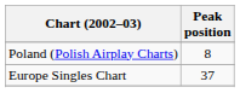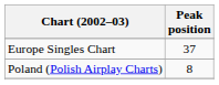 <table class="wikitable sortable">
 <tr>
 <th align="left">Chart (2002–03)</th>
 <th align="center">Peak<br>position</th>
 </tr>
 <tr>
 </tr>
 <tr>
 </tr>
 <tr>
+<td align="left">Europe Singles Chart</td>
+<td align="center">37</td>
+</tr>
+<tr>
+</tr>
+<tr>
 <td align="left">Poland (<a href='#'>Polish Airplay Charts</a>)</td>
 <td align="center">8</td>
 </tr>
 <tr>
 </tr>
 <tr>
-<td align="left">Europe Singles Chart</td>
-<td align="center">37</td>
-</tr>
-<tr>
-</tr>
-<tr>
 </tr>
 </table>
